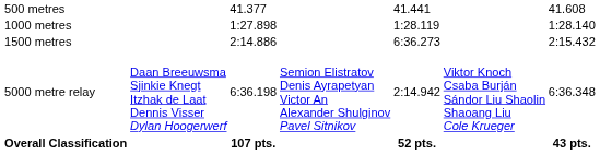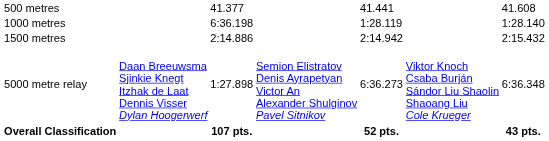 <table>
 <tr>
 <td>500 metres</td>
 <td></td>
 <td>41.377</td>
 <td></td>
 <td>41.441</td>
 <td></td>
 <td>41.608</td>
 </tr>
 <tr>
 <td>1000 metres</td>
 <td></td>
-<td>1:27.898</td>
+<td>6:36.198</td>
 <td></td>
 <td>1:28.119</td>
 <td></td>
 <td>1:28.140</td>
 </tr>
 <tr>
 <td>1500 metres</td>
 <td></td>
 <td>2:14.886</td>
 <td></td>
-<td>6:36.273</td>
+<td>2:14.942</td>
 <td></td>
 <td>2:15.432</td>
 </tr>
 <tr>
 <td>5000 metre relay</td>
 <td><br><a href='#'>Daan Breeuwsma</a><br><a href='#'>Sjinkie Knegt</a><br><a href='#'>Itzhak de Laat</a><br><a href='#'>Dennis Visser</a><br><em><a href='#'>Dylan Hoogerwerf</a></em></td>
-<td>6:36.198</td>
+<td>1:27.898</td>
 <td><br><a href='#'>Semion Elistratov</a><br><a href='#'>Denis Ayrapetyan</a><br><a href='#'>Victor An</a><br><a href='#'>Alexander Shulginov</a><br><em><a href='#'>Pavel Sitnikov</a></em></td>
-<td>2:14.942</td>
+<td>6:36.273</td>
 <td><br><a href='#'>Viktor Knoch</a><br><a href='#'>Csaba Burján</a><br><a href='#'>Sándor Liu Shaolin</a><br><a href='#'>Shaoang Liu</a><br><em><a href='#'>Cole Krueger</a></em></td>
 <td>6:36.348</td>
 </tr>
 <tr>
 <th>Overall Classification</th>
 <th></th>
 <th>107 pts.</th>
 <th></th>
 <th>52 pts.</th>
 <th></th>
 <th>43 pts.</th>
 </tr>
 </table>
